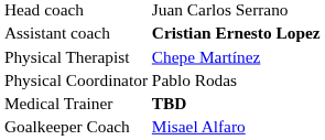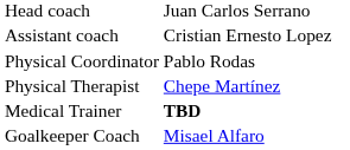 <table>
 <tr>
 <td>Head coach</td>
 <td> Juan Carlos Serrano</td>
 </tr>
 <tr>
 <td>Assistant coach</td>
-<td><strong> Cristian Ernesto Lopez</strong></td>
+<td> Cristian Ernesto Lopez</td>
+</tr>
+<tr>
+<td>Physical Coordinator</td>
+<td> Pablo Rodas</td>
 </tr>
 <tr>
 <td>Physical Therapist</td>
 <td> <a href='#'>Chepe Martínez</a></td>
-</tr>
-<tr>
-<td>Physical Coordinator</td>
-<td> Pablo Rodas</td>
 </tr>
 <tr>
 <td>Medical Trainer</td>
 <td><strong> TBD</strong></td>
 </tr>
 <tr>
 <td>Goalkeeper Coach</td>
 <td> <a href='#'>Misael Alfaro</a></td>
 </tr>
 <tr>
 <td></td>
 </tr>
 </table>
